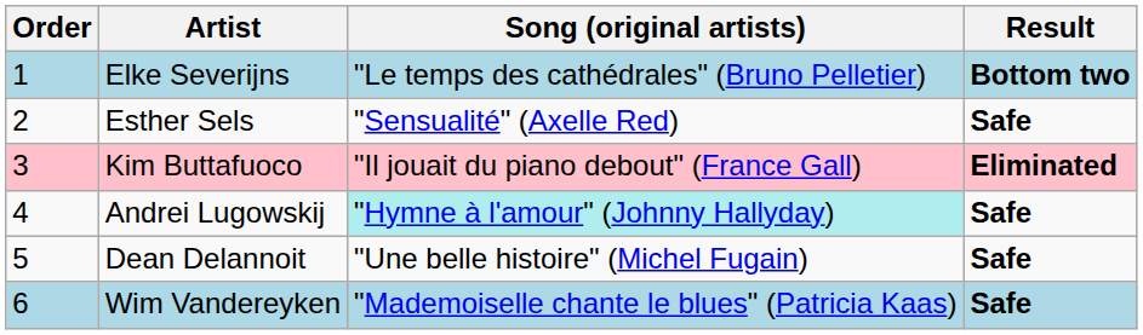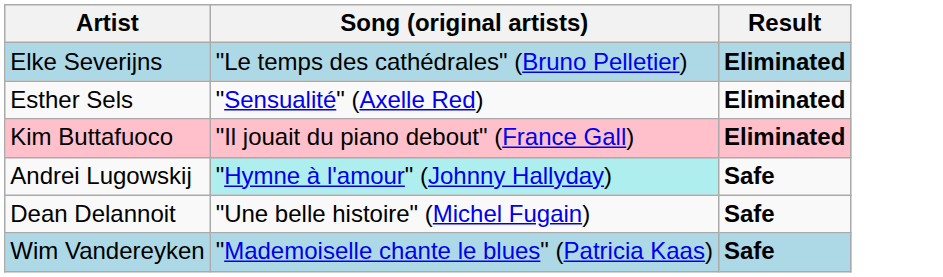 <table class=wikitable>
 <tr>
-<th>Order</th>
 <th>Artist</th>
 <th>Song (original artists)</th>
 <th>Result</th>
 </tr>
 <tr style="background:lightblue;">
-<td>1</td>
 <td>Elke Severijns</td>
 <td>"Le temps des cathédrales" (<a href='#'>Bruno Pelletier</a>)</td>
-<td><strong>Bottom two</strong></td>
+<td><strong>Eliminated</strong></td>
 </tr>
 <tr>
-<td>2</td>
 <td>Esther Sels</td>
 <td>"<a href='#'>Sensualité</a>" (<a href='#'>Axelle Red</a>)</td>
-<td><strong>Safe</strong></td>
+<td><strong>Eliminated</strong></td>
 </tr>
 <tr style="background:pink;">
-<td>3</td>
 <td>Kim Buttafuoco</td>
 <td>"Il jouait du piano debout" (<a href='#'>France Gall</a>)</td>
 <td><strong>Eliminated</strong></td>
 </tr>
 <tr>
-<td>4</td>
 <td>Andrei Lugowskij</td>
 <td style="background: paleturquoise;">"<a href='#'>Hymne à l'amour</a>" (<a href='#'>Johnny Hallyday</a>)</td>
 <td><strong>Safe</strong></td>
 </tr>
 <tr>
-<td>5</td>
 <td>Dean Delannoit</td>
 <td>"Une belle histoire" (<a href='#'>Michel Fugain</a>)</td>
 <td><strong>Safe</strong></td>
 </tr>
 <tr style="background:lightblue;">
-<td>6</td>
 <td>Wim Vandereyken</td>
 <td>"<a href='#'>Mademoiselle chante le blues</a>" (<a href='#'>Patricia Kaas</a>)</td>
 <td><strong>Safe</strong></td>
 </tr>
 </table>
